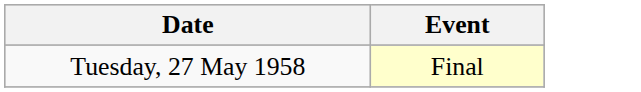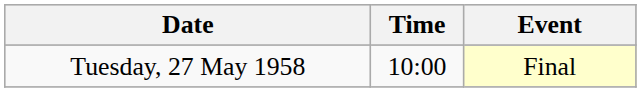 <table class = "wikitable" style="text-align:center;">
 <tr>
 <th width=220>Date</th>
+<th width=50>Time</th>
 <th width=100>Event</th>
 </tr>
 <tr>
 <td>Tuesday, 27 May 1958</td>
+<td>10:00</td>
 <td bgcolor=ffffcc>Final</td>
 </tr>
 </table>
